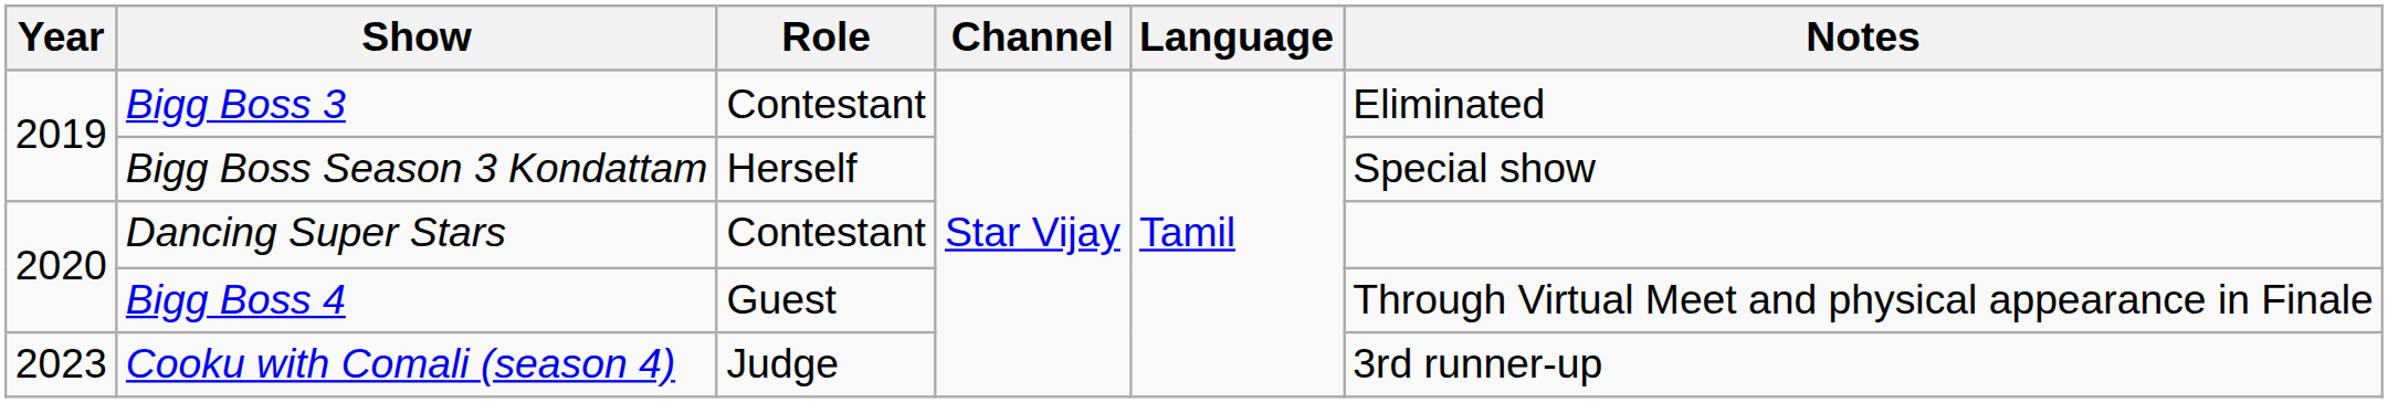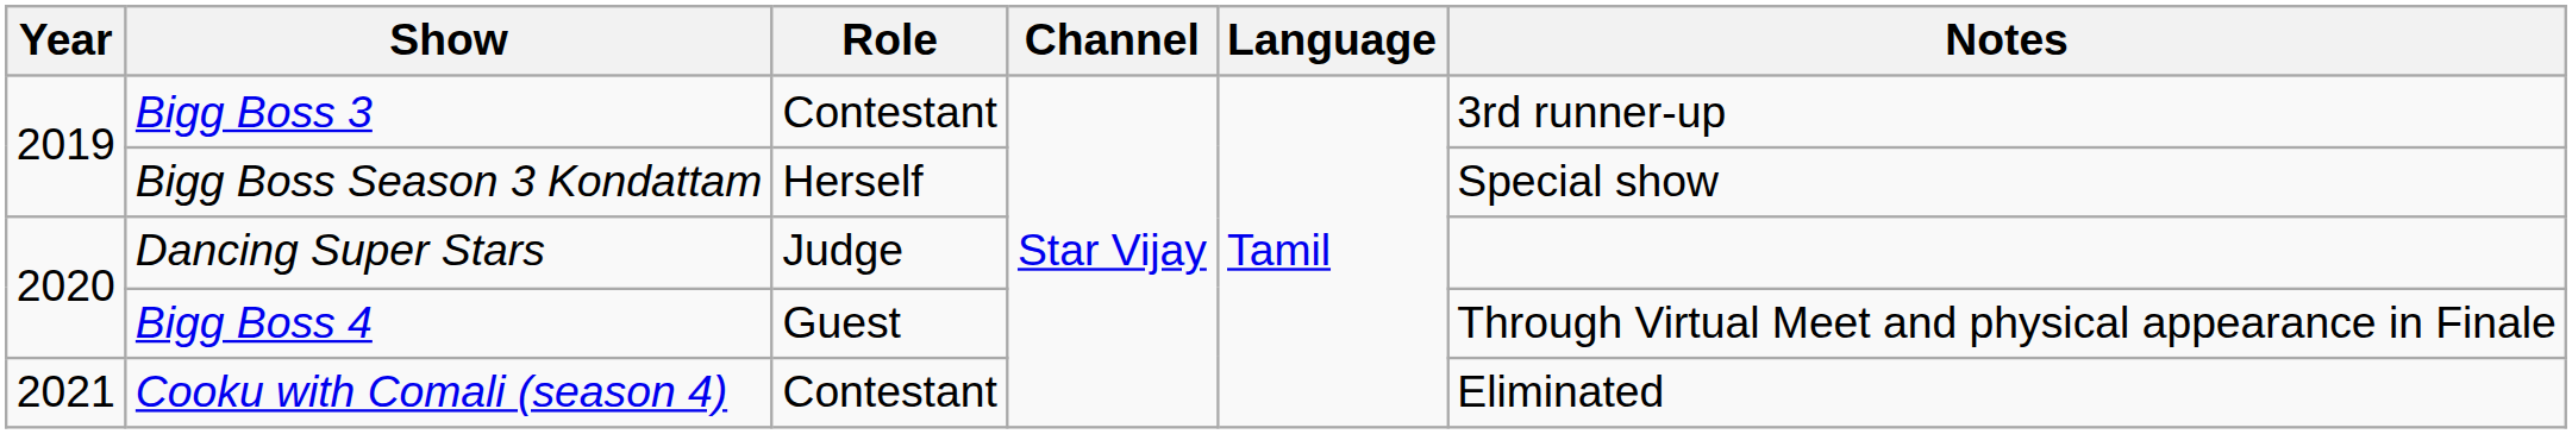 <table class="wikitable sortable">
 <tr style="background:#ccc; text-align:center;">
 <th scope="col">Year</th>
 <th scope="col">Show</th>
 <th scope="col">Role</th>
 <th scope="col">Channel</th>
 <th scope="col">Language</th>
 <th scope="col" class="unsortable">Notes</th>
 </tr>
 <tr>
 <td rowspan="2">2019</td>
 <td><em><a href='#'>Bigg Boss 3</a></em></td>
 <td>Contestant</td>
 <td rowspan="5"><a href='#'>Star Vijay</a></td>
 <td rowspan="5"><a href='#'>Tamil</a></td>
-<td>Eliminated</td>
+<td>3rd runner-up</td>
 </tr>
 <tr>
 <td><em>Bigg Boss Season 3 Kondattam</em></td>
 <td>Herself</td>
 <td>Special show</td>
 </tr>
 <tr>
 <td rowspan="2">2020</td>
 <td><em>Dancing Super Stars</em></td>
-<td>Contestant</td>
+<td>Judge</td>
 <td></td>
 </tr>
 <tr>
 <td><em><a href='#'>Bigg Boss 4</a></em></td>
 <td>Guest</td>
 <td>Through        Virtual Meet and physical appearance in Finale</td>
 </tr>
 <tr>
-<td>2023</td>
+<td>2021</td>
 <td><em><a href='#'>Cooku with Comali (season 4)</a></em></td>
-<td>Judge</td>
-<td>3rd runner-up</td>
+<td>Contestant</td>
+<td>Eliminated</td>
 </tr>
 </table>
